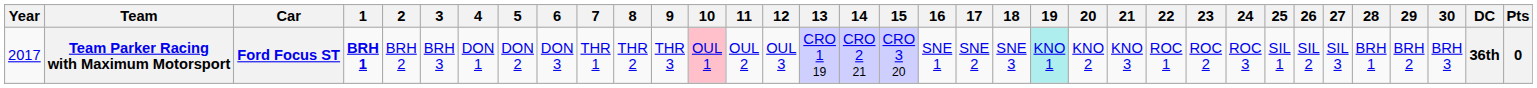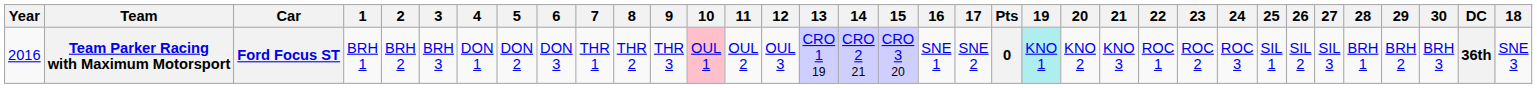 <table class="wikitable" style="text-align:center; font-size:85%">
 <tr>
 <th>Year</th>
 <th>Team</th>
 <th>Car</th>
 <th>1</th>
 <th>2</th>
 <th>3</th>
 <th>4</th>
 <th>5</th>
 <th>6</th>
 <th>7</th>
 <th>8</th>
 <th>9</th>
 <th>10</th>
 <th>11</th>
 <th>12</th>
 <th>13</th>
 <th>14</th>
 <th>15</th>
 <th>16</th>
 <th>17</th>
-<th>18</th>
+<th>Pts</th>
 <th>19</th>
 <th>20</th>
 <th>21</th>
 <th>22</th>
 <th>23</th>
 <th>24</th>
 <th>25</th>
 <th>26</th>
 <th>27</th>
 <th>28</th>
 <th>29</th>
 <th>30</th>
 <th>DC</th>
-<th>Pts</th>
+<th>18</th>
 </tr>
 <tr>
-<td><a href='#'>2017</a></td>
+<td><a href='#'>2016</a></td>
 <th nowrap><a href='#'>Team Parker Racing</a><br>with Maximum Motorsport</th>
 <th nowrap><a href='#'>Ford Focus ST</a></th>
-<td><strong><a href='#'>BRH<br>1</a></strong></td>
+<td><a href='#'>BRH<br>1</a></td>
 <td><a href='#'>BRH<br>2</a></td>
 <td><a href='#'>BRH<br>3</a></td>
 <td><a href='#'>DON<br>1</a></td>
 <td><a href='#'>DON<br>2</a></td>
 <td><a href='#'>DON<br>3</a></td>
 <td><a href='#'>THR<br>1</a></td>
 <td><a href='#'>THR<br>2</a></td>
 <td><a href='#'>THR<br>3</a></td>
 <td style="background: pink;"><a href='#'>OUL<br>1</a></td>
 <td><a href='#'>OUL<br>2</a></td>
 <td><a href='#'>OUL<br>3</a></td>
 <td style="background:#CFCFFF;"><a href='#'>CRO<br>1</a><br><small>19</small></td>
 <td style="background:#CFCFFF;"><a href='#'>CRO<br>2</a><br><small>21</small></td>
 <td style="background:#CFCFFF;"><a href='#'>CRO<br>3</a><br><small>20</small></td>
 <td><a href='#'>SNE<br>1</a></td>
 <td><a href='#'>SNE<br>2</a></td>
-<td><a href='#'>SNE<br>3</a></td>
+<th>0</th>
 <td style="background: paleturquoise;"><a href='#'>KNO<br>1</a></td>
 <td><a href='#'>KNO<br>2</a></td>
 <td><a href='#'>KNO<br>3</a></td>
 <td><a href='#'>ROC<br>1</a></td>
 <td><a href='#'>ROC<br>2</a></td>
 <td><a href='#'>ROC<br>3</a></td>
 <td><a href='#'>SIL<br>1</a></td>
 <td><a href='#'>SIL<br>2</a></td>
 <td><a href='#'>SIL<br>3</a></td>
 <td><a href='#'>BRH<br>1</a></td>
 <td><a href='#'>BRH<br>2</a></td>
 <td><a href='#'>BRH<br>3</a></td>
 <th>36th</th>
-<th>0</th>
+<td><a href='#'>SNE<br>3</a></td>
 </tr>
 </table>
